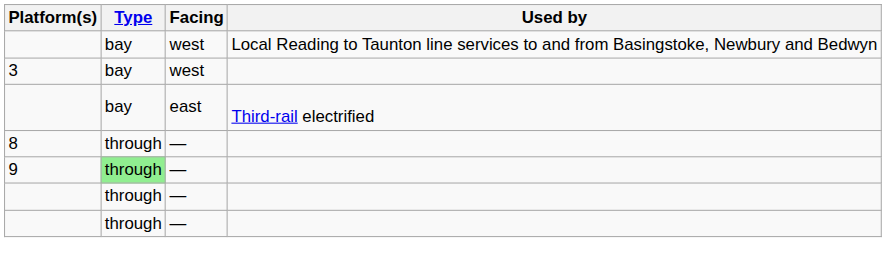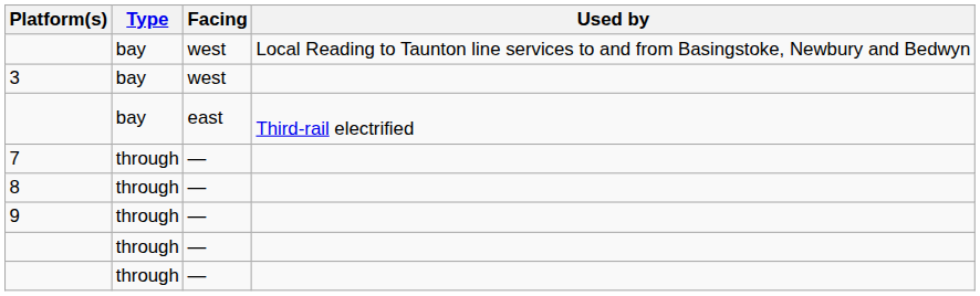 <table class="wikitable">
 <tr>
 <th>Platform(s)</th>
 <th><a href='#'>Type</a></th>
 <th>Facing</th>
 <th>Used by</th>
 </tr>
 <tr>
 <td></td>
 <td>bay</td>
 <td>west</td>
 <td>Local Reading to Taunton line services to and from Basingstoke, Newbury and Bedwyn</td>
 </tr>
 <tr>
 <td>3</td>
 <td>bay</td>
 <td>west</td>
 <td></td>
 </tr>
 <tr>
 <td></td>
 <td>bay</td>
 <td>east</td>
 <td><br><a href='#'>Third-rail</a> electrified</td>
 </tr>
 <tr>
+<td>7</td>
+<td>through</td>
+<td>—</td>
+<td></td>
+</tr>
+<tr>
 <td>8</td>
 <td>through</td>
 <td>—</td>
 <td></td>
 </tr>
 <tr>
 <td>9</td>
-<td style="background: lightgreen;">through</td>
+<td>through</td>
 <td>—</td>
 <td></td>
 </tr>
 <tr>
 <td></td>
 <td>through</td>
 <td>—</td>
 <td></td>
 </tr>
 <tr>
 <td></td>
 <td>through</td>
 <td>—</td>
 <td></td>
 </tr>
 </table>
